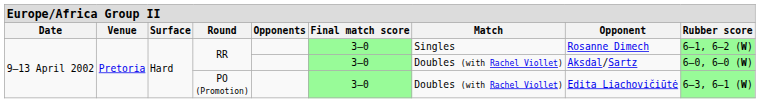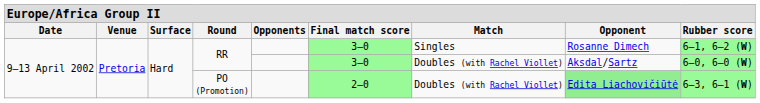 <table class="wikitable" style="font-size:98%;">
 <tr bgcolor="Gainsboro">
 <td colspan="9"><big><strong>Europe/Africa Group II</strong></big></td>
 </tr>
 <tr>
 <th>Date</th>
 <th>Venue</th>
 <th>Surface</th>
 <th>Round</th>
 <th>Opponents</th>
 <th>Final match score</th>
 <th>Match</th>
 <th>Opponent</th>
 <th>Rubber score</th>
 </tr>
 <tr>
 <td rowspan="3">9–13 April 2002</td>
 <td rowspan="3"><a href='#'>Pretoria</a></td>
 <td rowspan="3">Hard</td>
 <td rowspan="2" align="center">RR</td>
 <td></td>
 <td align="center" bgcolor="98FB98">3–0</td>
 <td>Singles</td>
 <td><a href='#'>Rosanne Dimech</a></td>
 <td bgcolor="98FB98">6–1, 6–2 (<strong>W</strong>)</td>
 </tr>
 <tr>
 <td></td>
 <td align="center" bgcolor="98FB98">3–0</td>
 <td>Doubles <small>(with <a href='#'>Rachel Viollet</a>)</small></td>
 <td><a href='#'>Aksdal</a>/<a href='#'>Sartz</a></td>
 <td bgcolor="98FB98">6–0, 6–0 (<strong>W</strong>)</td>
 </tr>
 <tr>
 <td align="center">PO<br><small>(Promotion)</small></td>
 <td></td>
-<td align="center" bgcolor="98FB98">3–0</td>
+<td align="center" bgcolor="98FB98">2–0</td>
 <td>Doubles <small>(with <a href='#'>Rachel Viollet</a>)</small></td>
-<td><a href='#'>Edita Liachovičiūtė</a></td>
+<td style="background: lightgreen;"><a href='#'>Edita Liachovičiūtė</a></td>
 <td bgcolor="98FB98">6–3, 6–1 (<strong>W</strong>)</td>
 </tr>
 </table>
